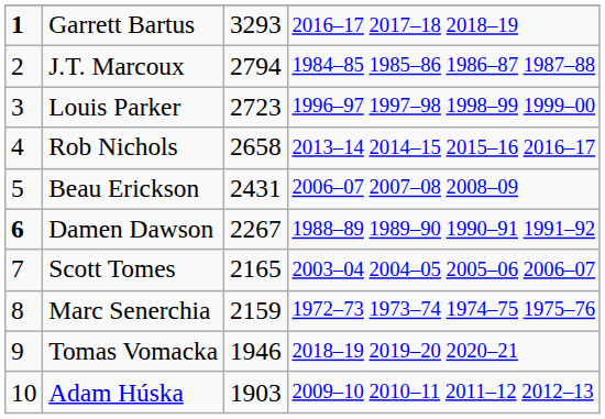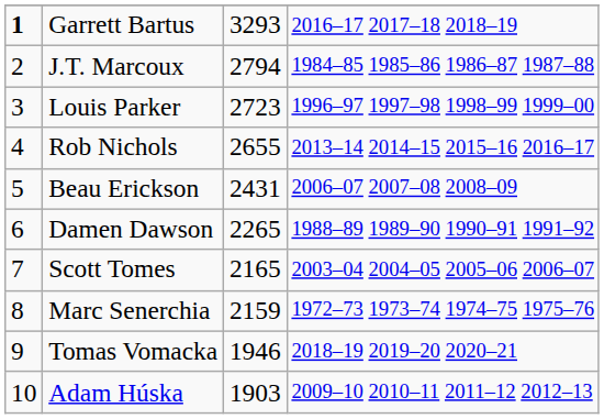 <table class="wikitable">
 <tr>
 </tr>
 <tr>
 <td><strong>1</strong></td>
 <td>Garrett Bartus</td>
 <td>3293</td>
 <td style="font-size:80%;"><a href='#'>2016–17</a> <a href='#'>2017–18</a> <a href='#'>2018–19</a></td>
 </tr>
 <tr>
 <td>2</td>
 <td>J.T. Marcoux</td>
 <td>2794</td>
 <td style="font-size:80%;"><a href='#'>1984–85</a> <a href='#'>1985–86</a> <a href='#'>1986–87</a> <a href='#'>1987–88</a></td>
 </tr>
 <tr>
 <td>3</td>
 <td>Louis Parker</td>
 <td>2723</td>
 <td style="font-size:80%;"><a href='#'>1996–97</a> <a href='#'>1997–98</a> <a href='#'>1998–99</a> <a href='#'>1999–00</a></td>
 </tr>
 <tr>
 <td>4</td>
 <td>Rob Nichols</td>
-<td>2658</td>
+<td>2655</td>
 <td style="font-size:80%;"><a href='#'>2013–14</a> <a href='#'>2014–15</a> <a href='#'>2015–16</a> <a href='#'>2016–17</a></td>
 </tr>
 <tr>
 <td>5</td>
 <td>Beau Erickson</td>
 <td>2431</td>
 <td style="font-size:80%;"><a href='#'>2006–07</a> <a href='#'>2007–08</a> <a href='#'>2008–09</a></td>
 </tr>
 <tr>
-<td><strong>6</strong></td>
+<td>6</td>
 <td>Damen Dawson</td>
-<td>2267</td>
+<td>2265</td>
 <td style="font-size:80%;"><a href='#'>1988–89</a> <a href='#'>1989–90</a> <a href='#'>1990–91</a> <a href='#'>1991–92</a></td>
 </tr>
 <tr>
 <td>7</td>
 <td>Scott Tomes</td>
 <td>2165</td>
 <td style="font-size:80%;"><a href='#'>2003–04</a> <a href='#'>2004–05</a> <a href='#'>2005–06</a> <a href='#'>2006–07</a></td>
 </tr>
 <tr>
 <td>8</td>
 <td>Marc Senerchia</td>
 <td>2159</td>
 <td style="font-size:80%;"><a href='#'>1972–73</a> <a href='#'>1973–74</a> <a href='#'>1974–75</a> <a href='#'>1975–76</a></td>
 </tr>
 <tr>
 <td>9</td>
 <td>Tomas Vomacka</td>
 <td>1946</td>
 <td style="font-size:80%;"><a href='#'>2018–19</a> <a href='#'>2019–20</a> <a href='#'>2020–21</a></td>
 </tr>
 <tr>
 <td>10</td>
 <td><a href='#'>Adam Húska</a></td>
 <td>1903</td>
 <td style="font-size:80%;"><a href='#'>2009–10</a> <a href='#'>2010–11</a> <a href='#'>2011–12</a> <a href='#'>2012–13</a></td>
 </tr>
 </table>
